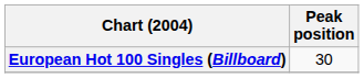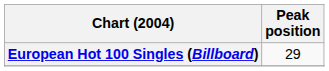 <table class="wikitable sortable plainrowheaders" style="text-align:center">
 <tr>
 <th scope="col">Chart (2004)</th>
 <th scope="col">Peak<br>position</th>
 </tr>
 <tr>
 <th scope="row"><a href='#'>European Hot 100 Singles</a> (<em><a href='#'>Billboard</a></em>)</th>
-<td>30</td>
+<td>29</td>
 </tr>
 <tr>
 </tr>
 <tr>
 </tr>
 <tr>
 </tr>
 </table>
